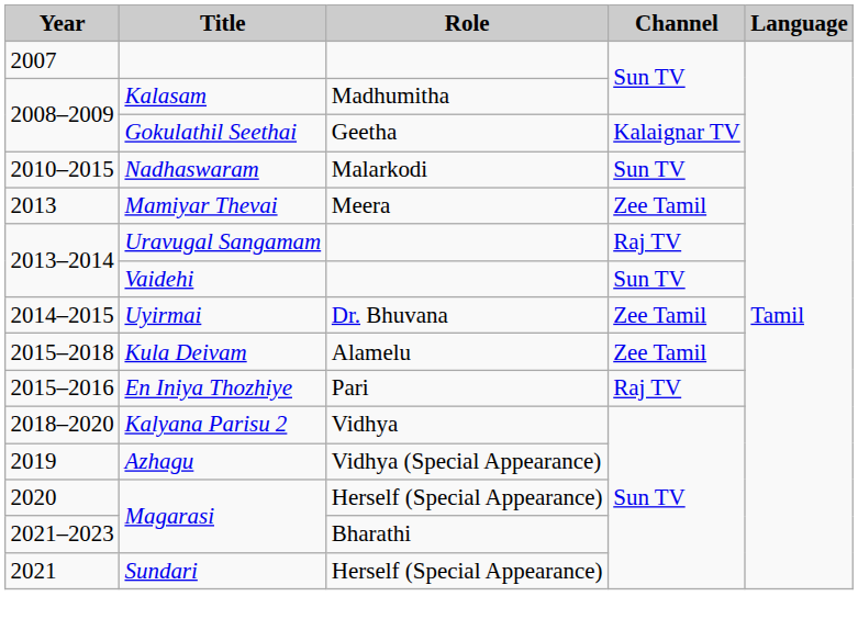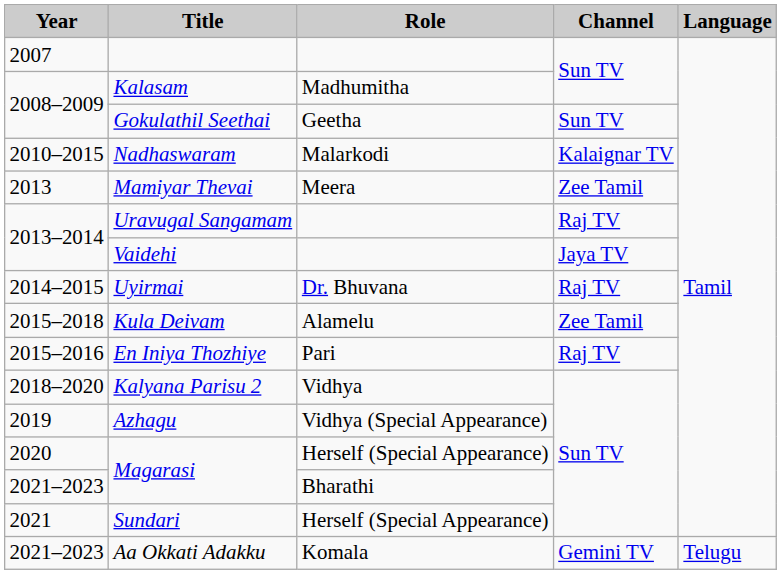 <table class="wikitable">
 <tr>
 <th style="background:#ccc;">Year</th>
 <th style="background:#ccc;">Title</th>
 <th style="background:#ccc;">Role</th>
 <th style="background:#ccc;">Channel</th>
 <th style="background:#ccc;">Language</th>
 </tr>
 <tr>
 <td>2007</td>
 <td></td>
 <td></td>
 <td rowspan="2"><a href='#'>Sun TV</a></td>
 <td rowspan="15"><a href='#'>Tamil</a></td>
 </tr>
 <tr>
 <td rowspan="2">2008–2009</td>
 <td><em><a href='#'>Kalasam</a></em></td>
 <td>Madhumitha</td>
 </tr>
 <tr>
 <td><em><a href='#'>Gokulathil Seethai</a></em></td>
 <td>Geetha</td>
-<td><a href='#'>Kalaignar TV</a></td>
+<td><a href='#'>Sun TV</a></td>
 </tr>
 <tr>
 <td>2010–2015</td>
 <td><em><a href='#'>Nadhaswaram</a></em></td>
 <td>Malarkodi</td>
-<td><a href='#'>Sun TV</a></td>
+<td><a href='#'>Kalaignar TV</a></td>
 </tr>
 <tr>
 <td>2013</td>
 <td><em><a href='#'>Mamiyar Thevai</a></em></td>
 <td>Meera</td>
 <td><a href='#'>Zee Tamil</a></td>
 </tr>
 <tr>
 <td rowspan="2">2013–2014</td>
 <td><em><a href='#'>Uravugal Sangamam</a></em></td>
 <td></td>
 <td><a href='#'>Raj TV</a></td>
 </tr>
 <tr>
 <td><em><a href='#'>Vaidehi</a></em></td>
 <td></td>
-<td><a href='#'>Sun TV</a></td>
+<td><a href='#'>Jaya TV</a></td>
 </tr>
 <tr>
 <td>2014–2015</td>
 <td><em><a href='#'>Uyirmai</a></em></td>
 <td><a href='#'>Dr.</a> Bhuvana</td>
-<td><a href='#'>Zee Tamil</a></td>
+<td><a href='#'>Raj TV</a></td>
 </tr>
 <tr>
 <td>2015–2018</td>
 <td><em><a href='#'>Kula Deivam</a></em></td>
 <td>Alamelu</td>
 <td><a href='#'>Zee Tamil</a></td>
 </tr>
 <tr>
 <td>2015–2016</td>
 <td><em><a href='#'>En Iniya Thozhiye</a></em></td>
 <td>Pari</td>
 <td><a href='#'>Raj TV</a></td>
 </tr>
 <tr>
 <td>2018–2020</td>
 <td><em><a href='#'>Kalyana Parisu 2</a></em></td>
 <td>Vidhya</td>
 <td rowspan="5"><a href='#'>Sun TV</a></td>
 </tr>
 <tr>
 <td>2019</td>
 <td><em><a href='#'>Azhagu</a></em></td>
 <td>Vidhya (Special Appearance)</td>
 </tr>
 <tr>
 <td>2020</td>
 <td rowspan="2"><em><a href='#'>Magarasi</a></em></td>
 <td>Herself (Special Appearance)</td>
 </tr>
 <tr>
 <td>2021–2023</td>
 <td>Bharathi</td>
 </tr>
 <tr>
 <td>2021</td>
 <td><em><a href='#'>Sundari</a></em></td>
 <td>Herself (Special Appearance)</td>
 </tr>
+<tr>
+<td>2021–2023</td>
+<td><em>Aa Okkati Adakku</em></td>
+<td>Komala</td>
+<td><a href='#'>Gemini TV</a></td>
+<td><a href='#'>Telugu</a></td>
+</tr>
 </table>
